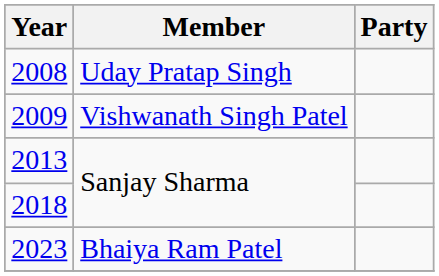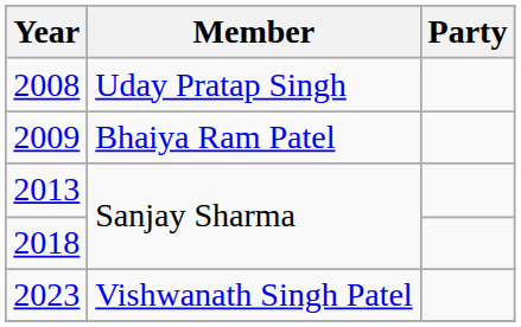 <table class="wikitable sortable">
 <tr>
 <th>Year</th>
 <th>Member</th>
 <th colspan=2>Party</th>
 </tr>
 <tr>
 <td><a href='#'>2008</a></td>
 <td><a href='#'>Uday Pratap Singh</a></td>
 <td></td>
 </tr>
 <tr>
 <td><a href='#'>2009</a></td>
-<td><a href='#'>Vishwanath Singh Patel</a></td>
+<td><a href='#'>Bhaiya Ram Patel</a></td>
 <td></td>
 </tr>
 <tr>
 <td><a href='#'>2013</a></td>
 <td rowspan=2>Sanjay Sharma</td>
 <td></td>
 </tr>
 <tr>
 <td><a href='#'>2018</a></td>
 <td></td>
 </tr>
 <tr>
 <td><a href='#'>2023</a></td>
-<td><a href='#'>Bhaiya Ram Patel</a></td>
+<td><a href='#'>Vishwanath Singh Patel</a></td>
 <td></td>
 </tr>
 <tr>
 </tr>
 </table>
